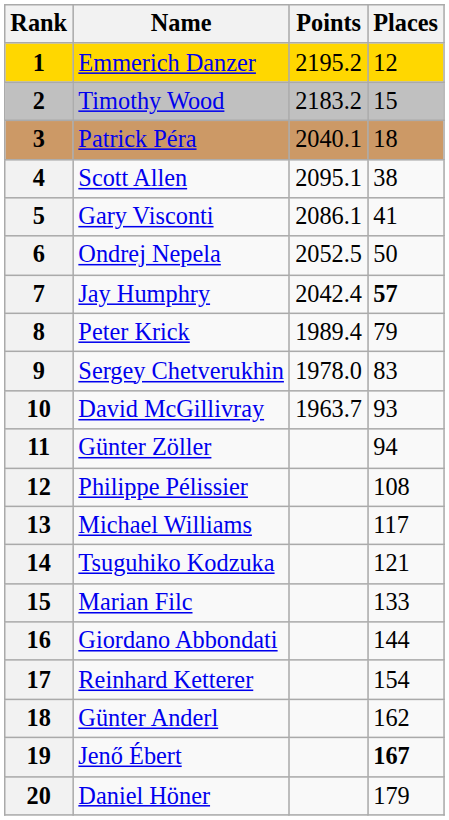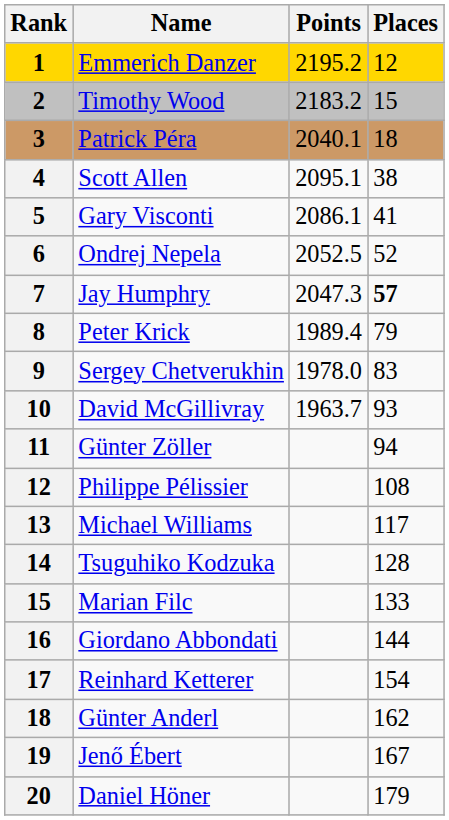 <table class="wikitable">
 <tr>
 <th>Rank</th>
 <th>Name</th>
 <th>Points</th>
 <th>Places</th>
 </tr>
 <tr bgcolor=gold>
 <td align=center><strong>1</strong></td>
 <td> <a href='#'>Emmerich Danzer</a></td>
 <td>2195.2</td>
 <td>12</td>
 </tr>
 <tr bgcolor=silver>
 <td align=center><strong>2</strong></td>
 <td> <a href='#'>Timothy Wood</a></td>
 <td>2183.2</td>
 <td>15</td>
 </tr>
 <tr bgcolor=cc9966>
 <td align=center><strong>3</strong></td>
 <td> <a href='#'>Patrick Péra</a></td>
 <td>2040.1</td>
 <td>18</td>
 </tr>
 <tr>
 <th>4</th>
 <td> <a href='#'>Scott Allen</a></td>
 <td>2095.1</td>
 <td>38</td>
 </tr>
 <tr>
 <th>5</th>
 <td> <a href='#'>Gary Visconti</a></td>
 <td>2086.1</td>
 <td>41</td>
 </tr>
 <tr>
 <th>6</th>
 <td> <a href='#'>Ondrej Nepela</a></td>
 <td>2052.5</td>
-<td>50</td>
+<td>52</td>
 </tr>
 <tr>
 <th>7</th>
 <td> <a href='#'>Jay Humphry</a></td>
-<td>2042.4</td>
+<td>2047.3</td>
 <td><strong>57</strong></td>
 </tr>
 <tr>
 <th>8</th>
 <td> <a href='#'>Peter Krick</a></td>
 <td>1989.4</td>
 <td>79</td>
 </tr>
 <tr>
 <th>9</th>
 <td> <a href='#'>Sergey Chetverukhin</a></td>
 <td>1978.0</td>
 <td>83</td>
 </tr>
 <tr>
 <th>10</th>
 <td> <a href='#'>David McGillivray</a></td>
 <td>1963.7</td>
 <td>93</td>
 </tr>
 <tr>
 <th>11</th>
 <td> <a href='#'>Günter Zöller</a></td>
 <td></td>
 <td>94</td>
 </tr>
 <tr>
 <th>12</th>
 <td> <a href='#'>Philippe Pélissier</a></td>
 <td></td>
 <td>108</td>
 </tr>
 <tr>
 <th>13</th>
 <td> <a href='#'>Michael Williams</a></td>
 <td></td>
 <td>117</td>
 </tr>
 <tr>
 <th>14</th>
 <td> <a href='#'>Tsuguhiko Kodzuka</a></td>
 <td></td>
-<td>121</td>
+<td>128</td>
 </tr>
 <tr>
 <th>15</th>
 <td> <a href='#'>Marian Filc</a></td>
 <td></td>
 <td>133</td>
 </tr>
 <tr>
 <th>16</th>
 <td> <a href='#'>Giordano Abbondati</a></td>
 <td></td>
 <td>144</td>
 </tr>
 <tr>
 <th>17</th>
 <td> <a href='#'>Reinhard Ketterer</a></td>
 <td></td>
 <td>154</td>
 </tr>
 <tr>
 <th>18</th>
 <td> <a href='#'>Günter Anderl</a></td>
 <td></td>
 <td>162</td>
 </tr>
 <tr>
 <th>19</th>
 <td> <a href='#'>Jenő Ébert</a></td>
 <td></td>
-<td><strong>167</strong></td>
+<td>167</td>
 </tr>
 <tr>
 <th>20</th>
 <td> <a href='#'>Daniel Höner</a></td>
 <td></td>
 <td>179</td>
 </tr>
 </table>
